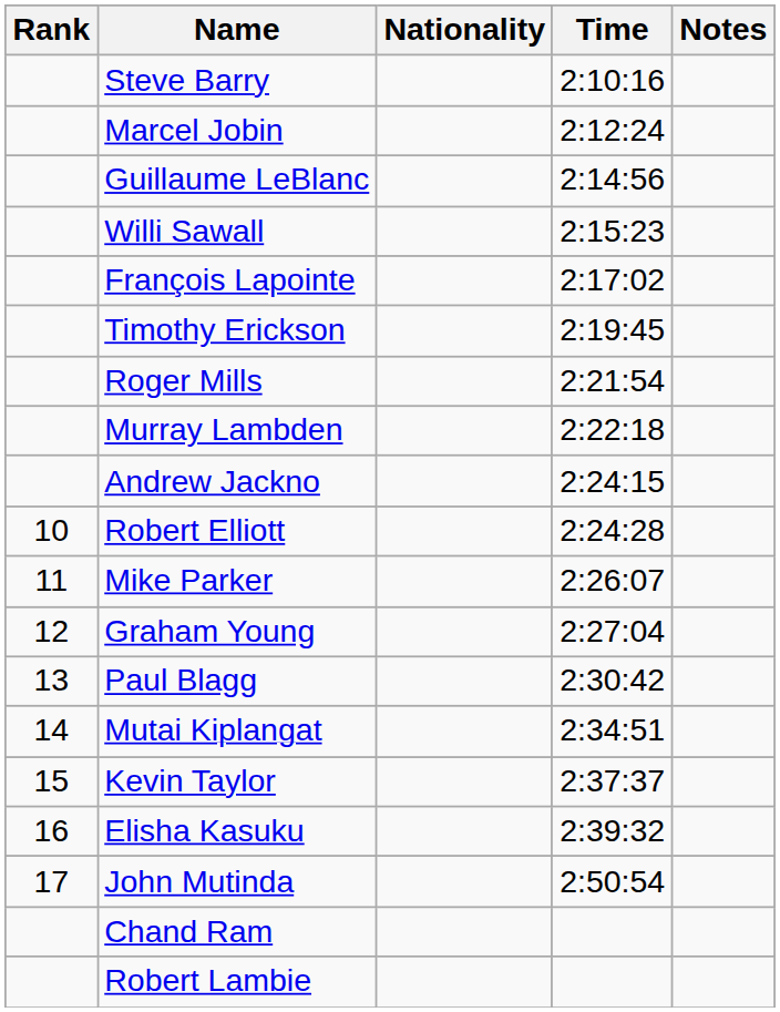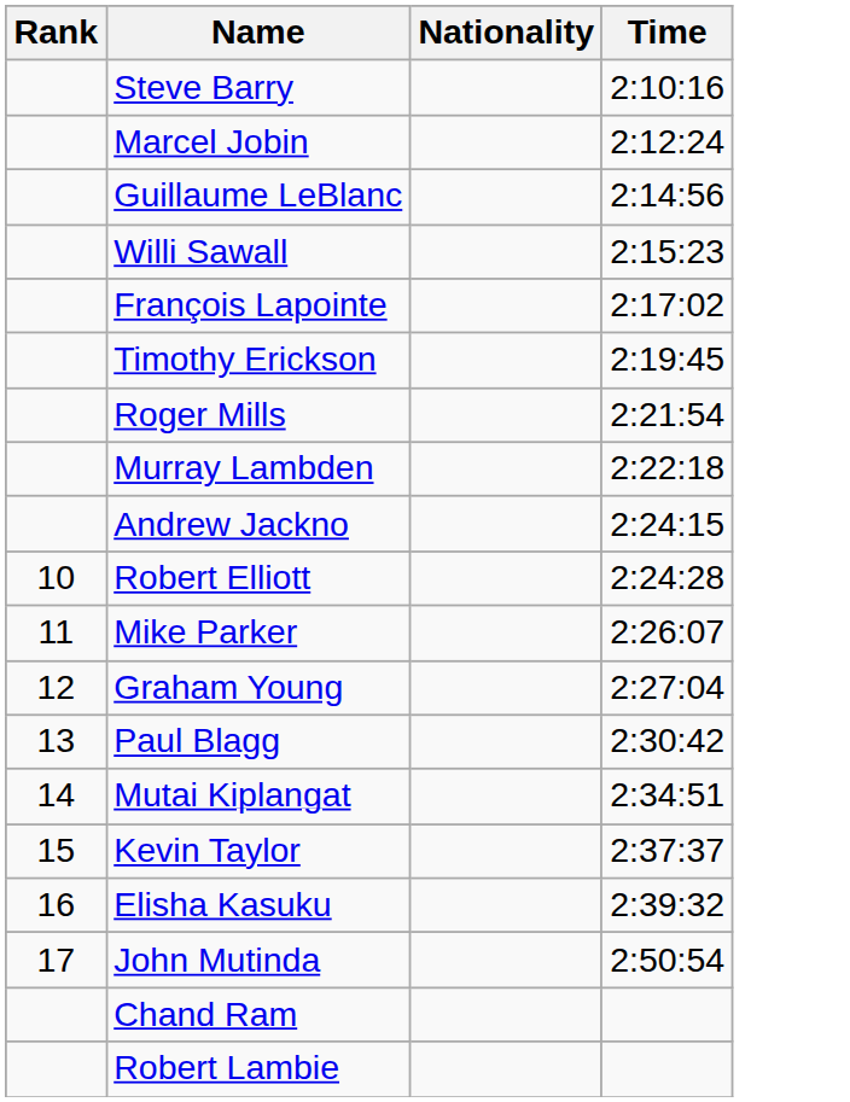 <table class="wikitable sortable" style=" text-align:center">
 <tr>
 <th>Rank</th>
 <th>Name</th>
 <th>Nationality</th>
 <th>Time</th>
-<th>Notes</th>
 </tr>
 <tr>
 <td></td>
 <td align=left><a href='#'>Steve Barry</a></td>
 <td align=left></td>
 <td>2:10:16</td>
-<td></td>
 </tr>
 <tr>
 <td></td>
 <td align=left><a href='#'>Marcel Jobin</a></td>
 <td align=left></td>
 <td>2:12:24</td>
-<td></td>
 </tr>
 <tr>
 <td></td>
 <td align=left><a href='#'>Guillaume LeBlanc</a></td>
 <td align=left></td>
 <td>2:14:56</td>
-<td></td>
 </tr>
 <tr>
 <td></td>
 <td align=left><a href='#'>Willi Sawall</a></td>
 <td align=left></td>
 <td>2:15:23</td>
-<td></td>
 </tr>
 <tr>
 <td></td>
 <td align=left><a href='#'>François Lapointe</a></td>
 <td align=left></td>
 <td>2:17:02</td>
-<td></td>
 </tr>
 <tr>
 <td></td>
 <td align=left><a href='#'>Timothy Erickson</a></td>
 <td align=left></td>
 <td>2:19:45</td>
-<td></td>
 </tr>
 <tr>
 <td></td>
 <td align=left><a href='#'>Roger Mills</a></td>
 <td align=left></td>
 <td>2:21:54</td>
-<td></td>
 </tr>
 <tr>
 <td></td>
 <td align=left><a href='#'>Murray Lambden</a></td>
 <td align=left></td>
 <td>2:22:18</td>
-<td></td>
 </tr>
 <tr>
 <td></td>
 <td align=left><a href='#'>Andrew Jackno</a></td>
 <td align=left></td>
 <td>2:24:15</td>
-<td></td>
 </tr>
 <tr>
 <td>10</td>
 <td align=left><a href='#'>Robert Elliott</a></td>
 <td align=left></td>
 <td>2:24:28</td>
-<td></td>
 </tr>
 <tr>
 <td>11</td>
 <td align=left><a href='#'>Mike Parker</a></td>
 <td align=left></td>
 <td>2:26:07</td>
-<td></td>
 </tr>
 <tr>
 <td>12</td>
 <td align=left><a href='#'>Graham Young</a></td>
 <td align=left></td>
 <td>2:27:04</td>
-<td></td>
 </tr>
 <tr>
 <td>13</td>
 <td align=left><a href='#'>Paul Blagg</a></td>
 <td align=left></td>
 <td>2:30:42</td>
-<td></td>
 </tr>
 <tr>
 <td>14</td>
 <td align=left><a href='#'>Mutai Kiplangat</a></td>
 <td align=left></td>
 <td>2:34:51</td>
-<td></td>
 </tr>
 <tr>
 <td>15</td>
 <td align=left><a href='#'>Kevin Taylor</a></td>
 <td align=left></td>
 <td>2:37:37</td>
-<td></td>
 </tr>
 <tr>
 <td>16</td>
 <td align=left><a href='#'>Elisha Kasuku</a></td>
 <td align=left></td>
 <td>2:39:32</td>
-<td></td>
 </tr>
 <tr>
 <td>17</td>
 <td align=left><a href='#'>John Mutinda</a></td>
 <td align=left></td>
 <td>2:50:54</td>
-<td></td>
 </tr>
 <tr>
 <td></td>
 <td align=left><a href='#'>Chand Ram</a></td>
 <td align=left></td>
-<td></td>
 <td></td>
 </tr>
 <tr>
 <td></td>
 <td align=left><a href='#'>Robert Lambie</a></td>
 <td align=left></td>
 <td></td>
-<td></td>
 </tr>
 </table>
